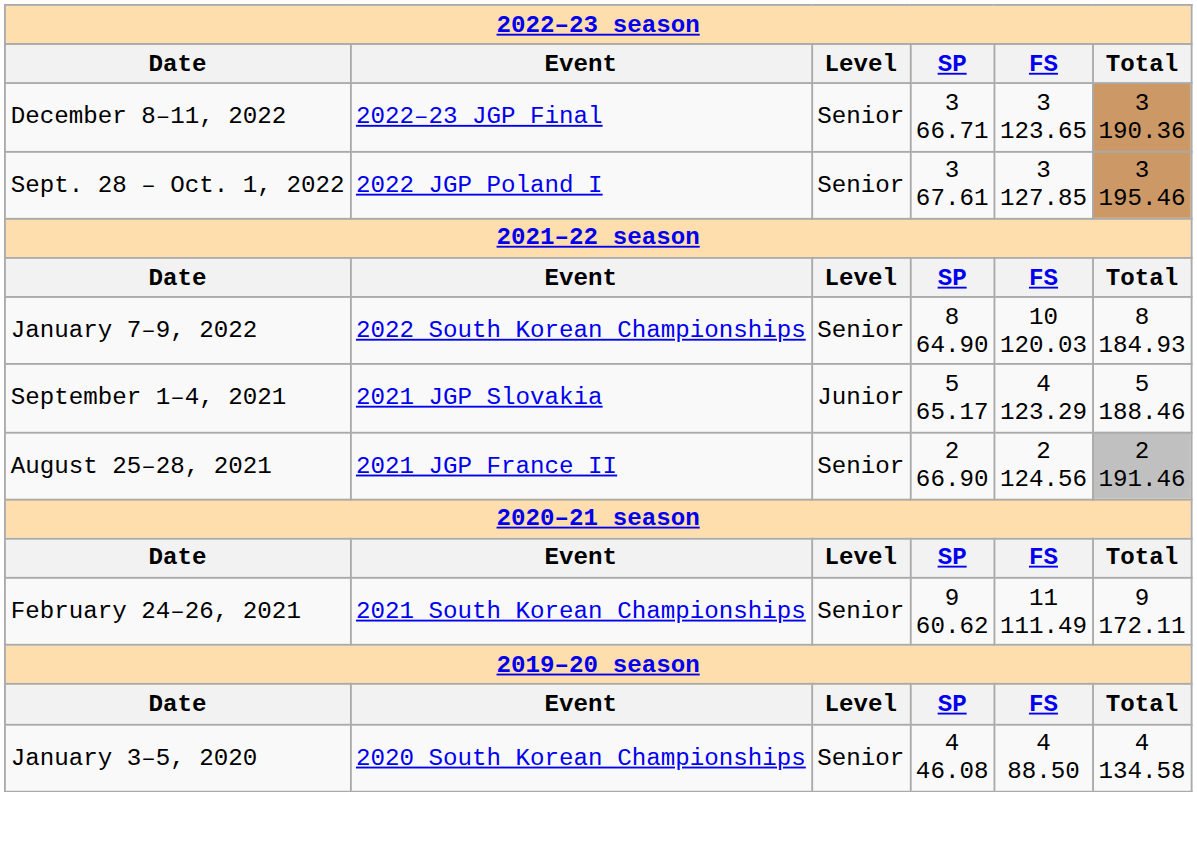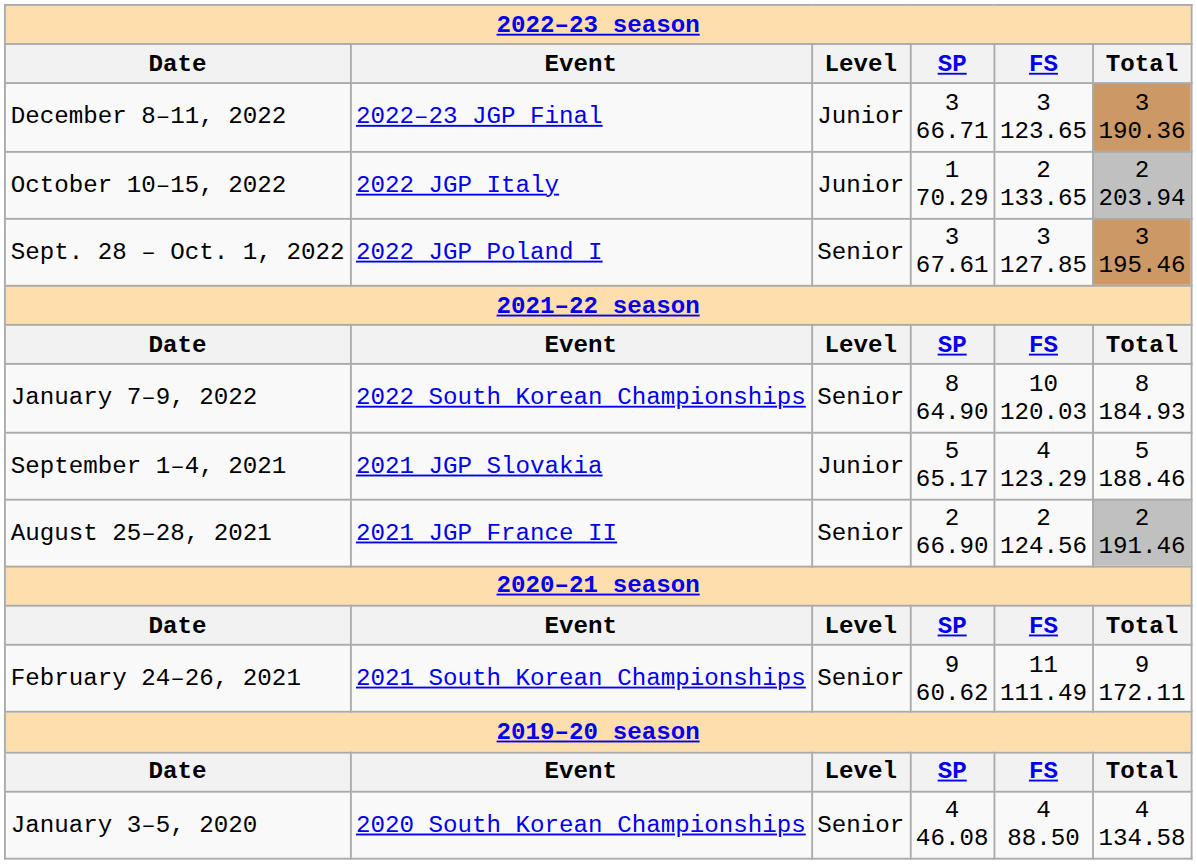 <table class="wikitable">
 <tr>
 <th style="background-color: #ffdead; " colspan=6 align=center><a href='#'>2022–23 season</a></th>
 </tr>
 <tr>
 <th>Date</th>
 <th>Event</th>
 <th>Level</th>
 <th><a href='#'>SP</a></th>
 <th><a href='#'>FS</a></th>
 <th>Total</th>
 </tr>
 <tr>
 <td>December 8–11, 2022</td>
 <td><a href='#'>2022–23 JGP Final</a></td>
-<td>Senior</td>
+<td>Junior</td>
 <td align=center>3 <br> 66.71</td>
 <td align=center>3 <br> 123.65</td>
 <td align=center bgcolor=cc9966>3 <br> 190.36</td>
+</tr>
+<tr>
+<td>October 10–15, 2022</td>
+<td><a href='#'>2022 JGP Italy</a></td>
+<td>Junior</td>
+<td align=center>1 <br> 70.29</td>
+<td align=center>2 <br> 133.65</td>
+<td align=center bgcolor=silver>2 <br> 203.94</td>
 </tr>
 <tr>
 <td>Sept. 28 – Oct. 1, 2022</td>
 <td><a href='#'>2022 JGP Poland I</a></td>
 <td>Senior</td>
 <td align=center>3 <br> 67.61</td>
 <td align=center>3 <br> 127.85</td>
 <td align=center bgcolor=cc9966>3 <br> 195.46</td>
 </tr>
 <tr>
 <th style="background-color: #ffdead; " colspan=6 align=center><a href='#'>2021–22 season</a></th>
 </tr>
 <tr>
 <th>Date</th>
 <th>Event</th>
 <th>Level</th>
 <th><a href='#'>SP</a></th>
 <th><a href='#'>FS</a></th>
 <th>Total</th>
 </tr>
 <tr>
 <td>January 7–9, 2022</td>
 <td><a href='#'>2022 South Korean Championships</a></td>
 <td>Senior</td>
 <td align=center>8 <br> 64.90</td>
 <td align=center>10 <br> 120.03</td>
 <td align=center>8 <br> 184.93</td>
 </tr>
 <tr>
 <td>September 1–4, 2021</td>
 <td><a href='#'>2021 JGP Slovakia</a></td>
 <td>Junior</td>
 <td align=center>5 <br> 65.17</td>
 <td align=center>4 <br> 123.29</td>
 <td align=center>5 <br> 188.46</td>
 </tr>
 <tr>
 <td>August 25–28, 2021</td>
 <td><a href='#'>2021 JGP France II</a></td>
 <td>Senior</td>
 <td align=center>2 <br> 66.90</td>
 <td align=center>2 <br> 124.56</td>
 <td align=center bgcolor=silver>2 <br> 191.46</td>
 </tr>
 <tr>
 <th style="background-color: #ffdead; " colspan=6 align=center><a href='#'>2020–21 season</a></th>
 </tr>
 <tr>
 <th>Date</th>
 <th>Event</th>
 <th>Level</th>
 <th><a href='#'>SP</a></th>
 <th><a href='#'>FS</a></th>
 <th>Total</th>
 </tr>
 <tr>
 <td>February 24–26, 2021</td>
 <td><a href='#'>2021 South Korean Championships</a></td>
 <td>Senior</td>
 <td align=center>9 <br> 60.62</td>
 <td align=center>11 <br> 111.49</td>
 <td align=center>9 <br> 172.11</td>
 </tr>
 <tr>
 <th style="background-color: #ffdead; " colspan=6 align=center><a href='#'>2019–20 season</a></th>
 </tr>
 <tr>
 <th>Date</th>
 <th>Event</th>
 <th>Level</th>
 <th><a href='#'>SP</a></th>
 <th><a href='#'>FS</a></th>
 <th>Total</th>
 </tr>
 <tr>
 <td>January 3–5, 2020</td>
 <td><a href='#'>2020 South Korean Championships</a></td>
 <td>Senior</td>
 <td align=center>4 <br> 46.08</td>
 <td align=center>4 <br> 88.50</td>
 <td align=center>4 <br> 134.58</td>
 </tr>
 </table>
